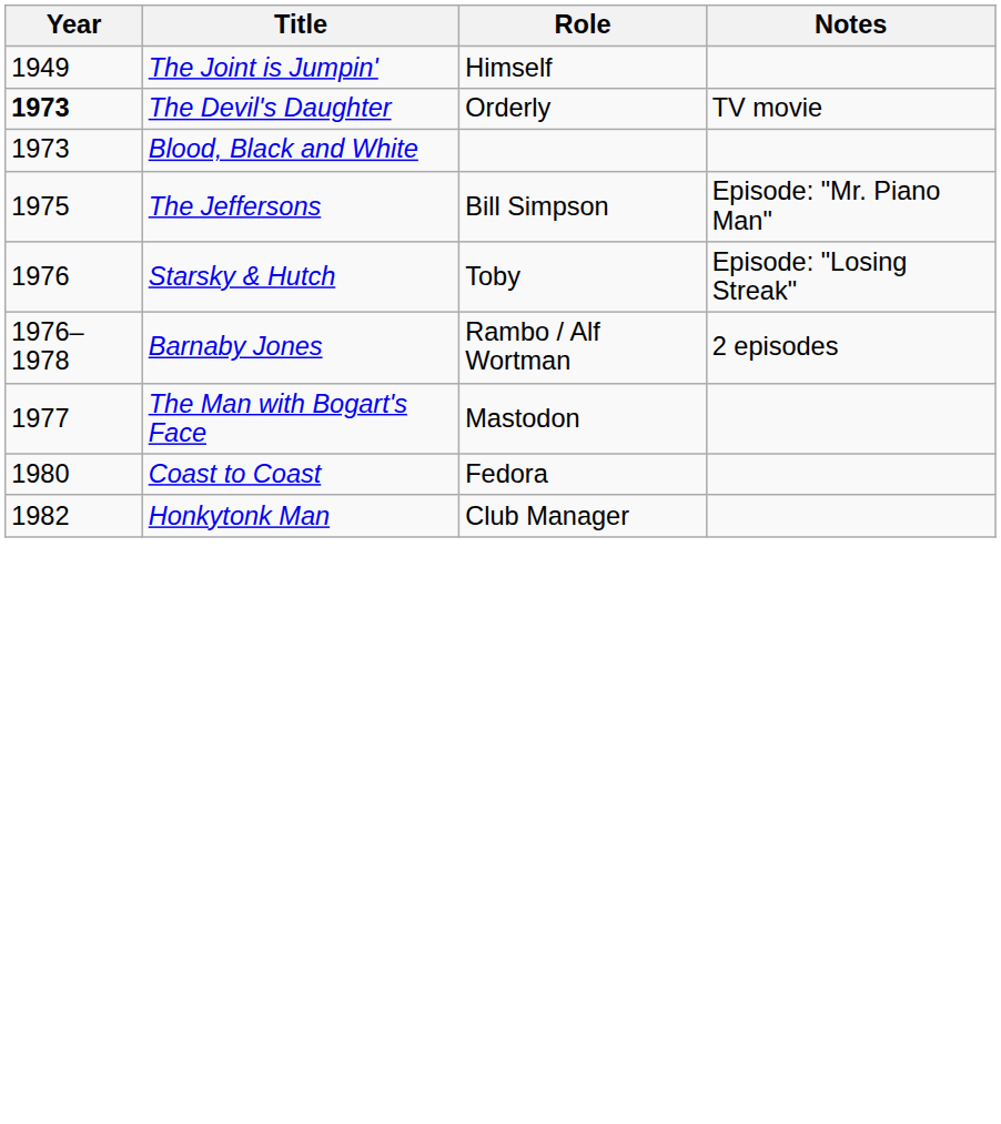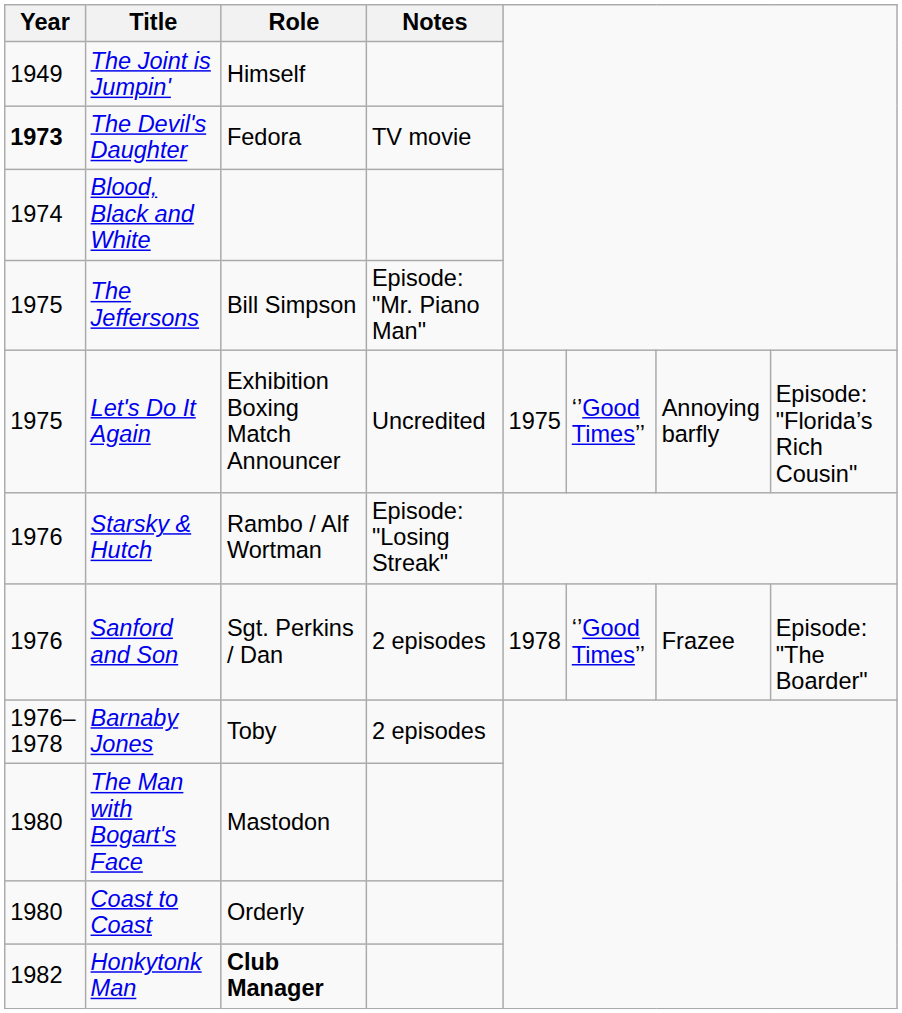 <table class="wikitable">
 <tr>
 <th>Year</th>
 <th>Title</th>
 <th>Role</th>
 <th>Notes</th>
 </tr>
 <tr>
 <td>1949</td>
 <td><em><a href='#'>The Joint is Jumpin'</a></em></td>
 <td>Himself</td>
 <td></td>
 </tr>
 <tr>
 <td><strong>1973</strong></td>
 <td><em><a href='#'>The Devil's Daughter</a></em></td>
-<td>Orderly</td>
+<td>Fedora</td>
 <td>TV movie</td>
 </tr>
 <tr>
-<td>1973</td>
+<td>1974</td>
 <td><em><a href='#'>Blood, Black and White</a></em></td>
 <td></td>
 <td></td>
 </tr>
 <tr>
 <td>1975</td>
 <td><em><a href='#'>The Jeffersons</a></em></td>
 <td>Bill Simpson</td>
 <td>Episode: "Mr. Piano Man"</td>
 </tr>
 <tr>
+<td>1975</td>
+<td><em><a href='#'>Let's Do It Again</a></em></td>
+<td>Exhibition Boxing Match Announcer</td>
+<td>Uncredited</td>
+<td>1975</td>
+<td>‘’<a href='#'>Good Times</a>’’</td>
+<td>Annoying barfly</td>
+<td><br>Episode: "Florida’s Rich Cousin"</td>
+</tr>
+<tr>
 <td>1976</td>
 <td><em><a href='#'>Starsky & Hutch</a></em></td>
-<td>Toby</td>
+<td>Rambo / Alf Wortman</td>
 <td>Episode: "Losing Streak"</td>
+</tr>
+<tr>
+<td>1976</td>
+<td><em><a href='#'>Sanford and Son</a></em></td>
+<td>Sgt. Perkins / Dan</td>
+<td>2 episodes</td>
+<td>1978</td>
+<td>‘’<a href='#'>Good Times</a>’’</td>
+<td>Frazee</td>
+<td><br>Episode: "The Boarder"</td>
 </tr>
 <tr>
 <td>1976–1978</td>
 <td><em><a href='#'>Barnaby Jones</a></em></td>
-<td>Rambo / Alf Wortman</td>
+<td>Toby</td>
 <td>2 episodes</td>
 </tr>
 <tr>
-<td>1977</td>
+<td>1980</td>
 <td><em><a href='#'>The Man with Bogart's Face</a></em></td>
 <td>Mastodon</td>
 <td></td>
 </tr>
 <tr>
 <td>1980</td>
 <td><em><a href='#'>Coast to Coast</a></em></td>
-<td>Fedora</td>
+<td>Orderly</td>
 <td></td>
 </tr>
 <tr>
 <td>1982</td>
 <td><em><a href='#'>Honkytonk Man</a></em></td>
-<td>Club Manager</td>
+<td><strong>Club Manager</strong></td>
 <td></td>
 </tr>
 </table>
